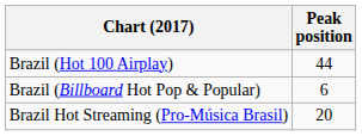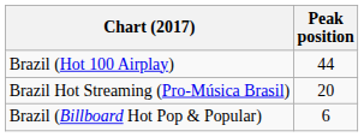 <table class="wikitable sortable">
 <tr>
 <th>Chart (2017)</th>
 <th>Peak<br>position</th>
 </tr>
 <tr>
 <td>Brazil (<a href='#'>Hot 100 Airplay</a>)</td>
 <td align="center">44</td>
 </tr>
 <tr>
+<td>Brazil Hot Streaming (<a href='#'>Pro-Música Brasil</a>)</td>
+<td align="center">20</td>
+</tr>
+<tr>
 <td>Brazil (<a href='#'><em>Billboard</em></a> Hot Pop & Popular)</td>
 <td align="center">6</td>
 </tr>
-<tr>
-<td>Brazil Hot Streaming (<a href='#'>Pro-Música Brasil</a>)</td>
-<td align="center">20</td>
-</tr>
 </table>
